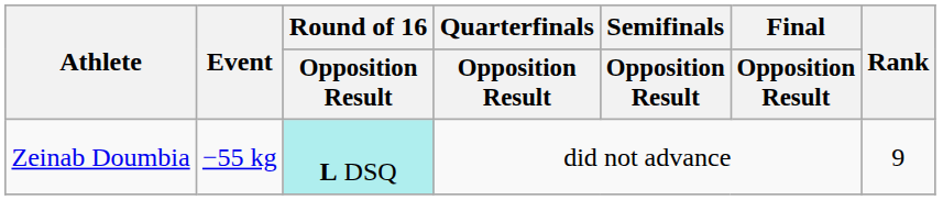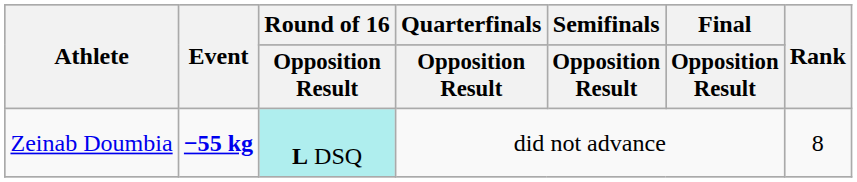 <table class="wikitable" style="font-size:90%;">
 <tr>
 <th rowspan=2>Athlete</th>
 <th rowspan=2>Event</th>
 <th>Round of 16</th>
 <th>Quarterfinals</th>
 <th>Semifinals</th>
 <th>Final</th>
 <th rowspan=2>Rank</th>
 </tr>
 <tr style="font-size:95%">
 <th>Opposition<br>Result</th>
 <th>Opposition<br>Result</th>
 <th>Opposition<br>Result</th>
 <th>Opposition<br>Result</th>
 </tr>
 <tr align=center>
 <td align=left><a href='#'>Zeinab Doumbia</a></td>
-<td align=left><a href='#'>−55 kg</a></td>
+<td align=left><strong><a href='#'>−55 kg</a></strong></td>
 <td style="background: paleturquoise;"><br><strong>L</strong> DSQ</td>
 <td colspan=3>did not advance</td>
-<td>9</td>
+<td>8</td>
 </tr>
 </table>
